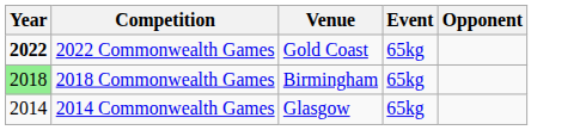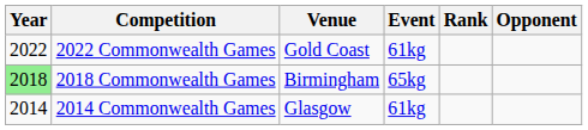 <table Class="wikitable sortable">
 <tr>
 <th>Year</th>
 <th>Competition</th>
 <th>Venue</th>
 <th>Event</th>
+<th>Rank</th>
 <th>Opponent</th>
 </tr>
 <tr>
-<td><strong>2022</strong></td>
+<td>2022</td>
 <td><a href='#'>2022 Commonwealth Games</a></td>
 <td><a href='#'>Gold Coast</a></td>
-<td><a href='#'>65kg</a></td>
+<td><a href='#'>61kg</a></td>
+<td></td>
 <td></td>
 </tr>
 <tr>
 <td style="background: lightgreen;">2018</td>
 <td><a href='#'>2018 Commonwealth Games</a></td>
 <td><a href='#'>Birmingham</a></td>
 <td><a href='#'>65kg</a></td>
 <td></td>
+<td></td>
 </tr>
 <tr>
 <td>2014</td>
 <td><a href='#'>2014 Commonwealth Games</a></td>
 <td><a href='#'>Glasgow</a></td>
-<td><a href='#'>65kg</a></td>
+<td><a href='#'>61kg</a></td>
+<td></td>
 <td></td>
 </tr>
 </table>
